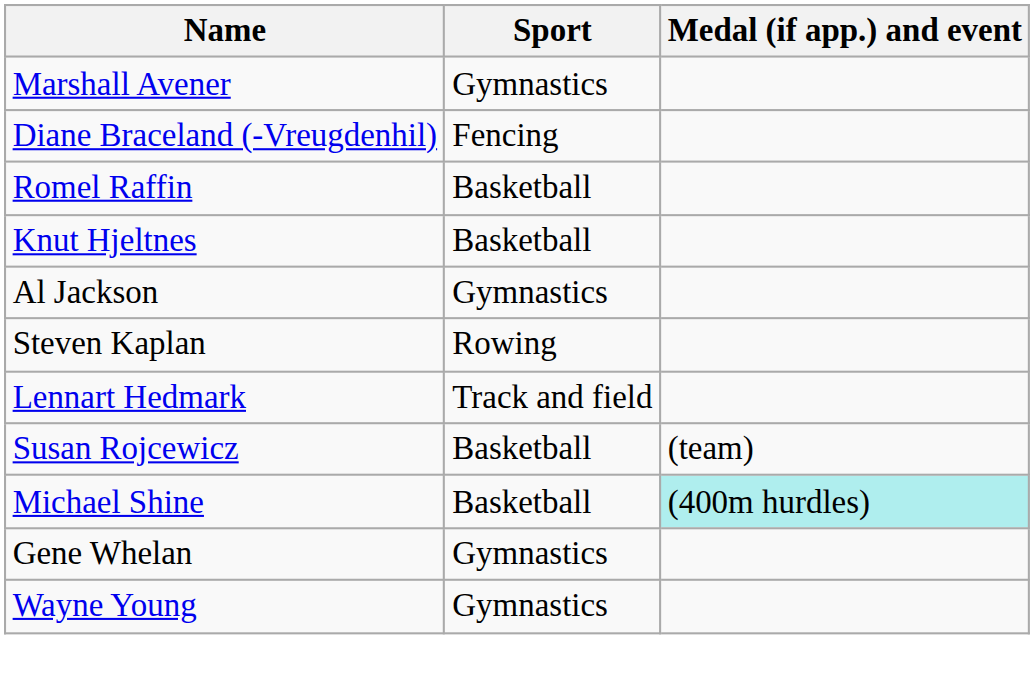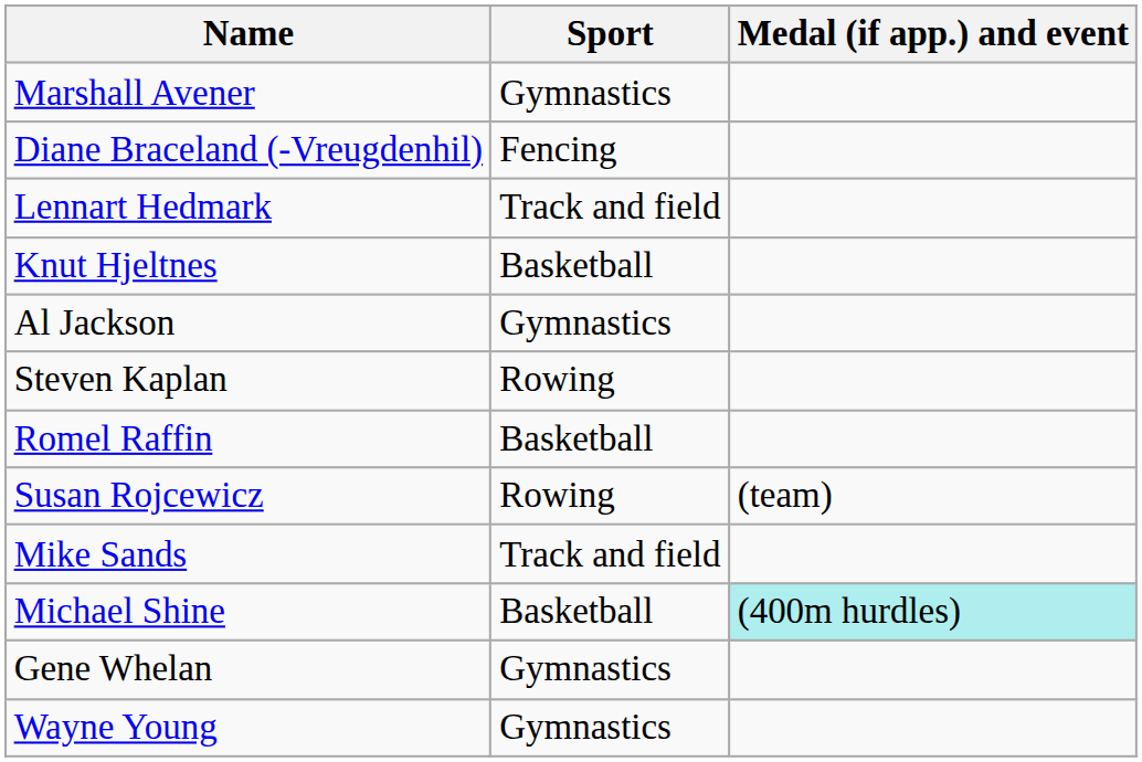 <table class="wikitable">
 <tr>
 <th>Name</th>
 <th>Sport</th>
 <th>Medal (if app.) and event</th>
 </tr>
 <tr>
 <td> <a href='#'>Marshall Avener</a></td>
 <td>Gymnastics</td>
 <td></td>
 </tr>
 <tr>
 <td> <a href='#'>Diane Braceland (-Vreugdenhil)</a></td>
 <td>Fencing</td>
 <td></td>
 </tr>
 <tr>
-<td> <a href='#'>Romel Raffin</a></td>
-<td>Basketball</td>
+<td> <a href='#'>Lennart Hedmark</a></td>
+<td>Track and field</td>
 <td></td>
 </tr>
 <tr>
 <td> <a href='#'>Knut Hjeltnes</a></td>
 <td>Basketball</td>
 <td></td>
 </tr>
 <tr>
 <td> Al Jackson</td>
 <td>Gymnastics</td>
 <td></td>
 </tr>
 <tr>
 <td> Steven Kaplan</td>
 <td>Rowing</td>
 <td></td>
 </tr>
 <tr>
-<td> <a href='#'>Lennart Hedmark</a></td>
-<td>Track and field</td>
+<td> <a href='#'>Romel Raffin</a></td>
+<td>Basketball</td>
 <td></td>
 </tr>
 <tr>
 <td> <a href='#'>Susan Rojcewicz</a></td>
-<td>Basketball</td>
+<td>Rowing</td>
 <td> (team)</td>
+</tr>
+<tr>
+<td> <a href='#'>Mike Sands</a></td>
+<td>Track and field</td>
+<td></td>
 </tr>
 <tr>
 <td> <a href='#'>Michael Shine</a></td>
 <td>Basketball</td>
 <td style="background: paleturquoise;"> (400m hurdles)</td>
 </tr>
 <tr>
 <td> Gene Whelan</td>
 <td>Gymnastics</td>
 <td></td>
 </tr>
 <tr>
 <td> <a href='#'>Wayne Young</a></td>
 <td>Gymnastics</td>
 <td></td>
 </tr>
 </table>
